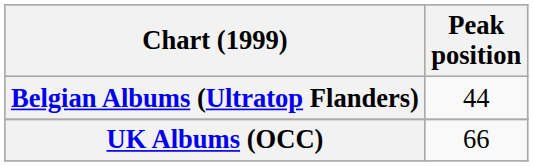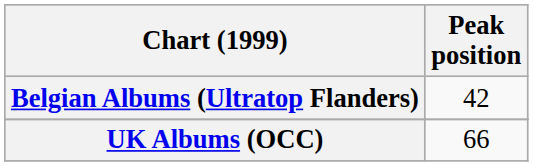 <table class="wikitable sortable plainrowheaders">
 <tr>
 <th scope="col">Chart (1999)</th>
 <th scope="col">Peak<br>position</th>
 </tr>
 <tr>
 <th scope="row"><a href='#'>Belgian Albums</a> (<a href='#'>Ultratop</a> Flanders)</th>
-<td align="center">44</td>
+<td align="center">42</td>
 </tr>
 <tr>
 </tr>
 <tr>
 <th scope="row"><a href='#'>UK Albums</a> (OCC)</th>
 <td align="center">66</td>
 </tr>
 </table>
